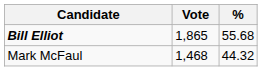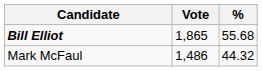 <table class="wikitable">
 <tr>
 <th bgcolor="#DDDDFF" width="200px">Candidate</th>
 <th bgcolor="#DDDDFF" width="50px">Vote</th>
 <th bgcolor="#DDDDFF" width="30px">%</th>
 </tr>
 <tr>
 <td><strong><em>Bill Elliot</em></strong></td>
 <td>1,865</td>
 <td>55.68</td>
 </tr>
 <tr>
 <td>Mark McFaul</td>
-<td>1,468</td>
+<td>1,486</td>
 <td>44.32</td>
 </tr>
 </table>
